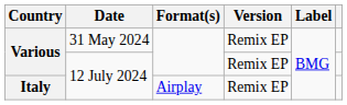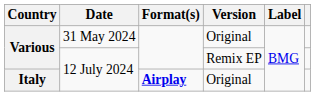 <table class="wikitable plainrowheaders">
 <tr>
 <th scope="col">Country</th>
 <th scope="col">Date</th>
 <th scope="col">Format(s)</th>
 <th scope="col">Version</th>
 <th scope="col">Label</th>
 <th scope="col"></th>
 </tr>
 <tr>
 <th scope="row" rowspan="2">Various</th>
 <td>31 May 2024</td>
 <td rowspan="2"></td>
-<td>Remix EP</td>
+<td>Original</td>
 <td rowspan="3"><a href='#'>BMG</a></td>
 <td></td>
 </tr>
 <tr>
 <td rowspan="2">12 July 2024</td>
 <td>Remix EP</td>
 <td></td>
 </tr>
 <tr>
 <th scope="row">Italy</th>
-<td><a href='#'>Airplay</a></td>
-<td>Remix EP</td>
+<td><strong><a href='#'>Airplay</a></strong></td>
+<td>Original</td>
 <td></td>
 </tr>
 </table>
